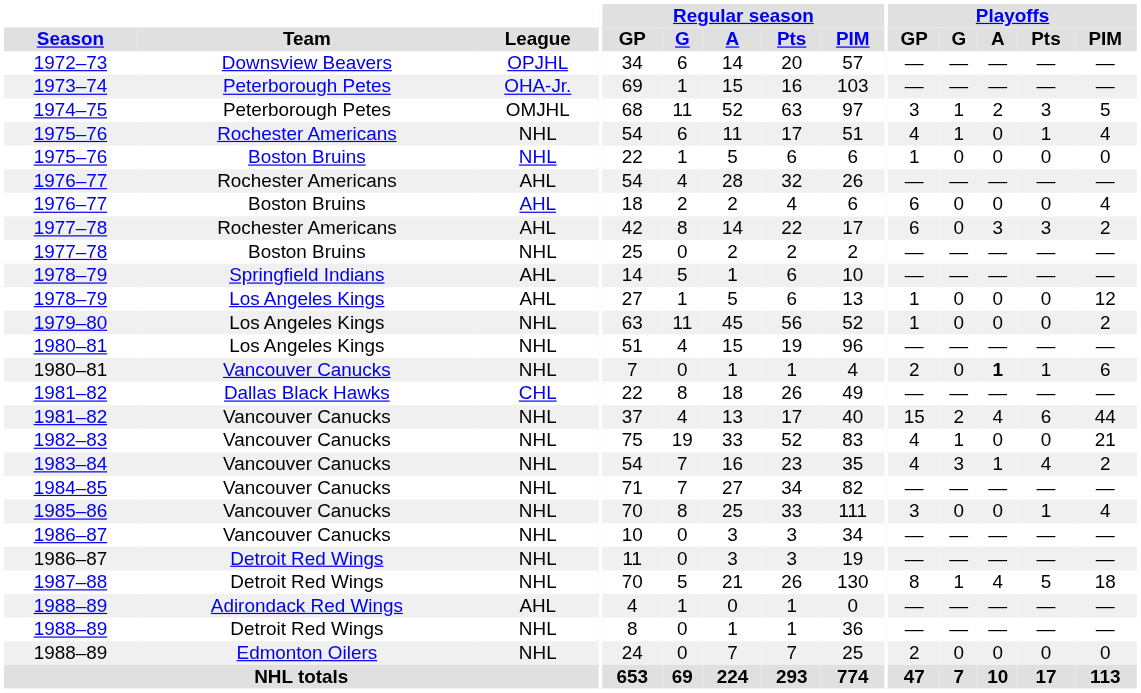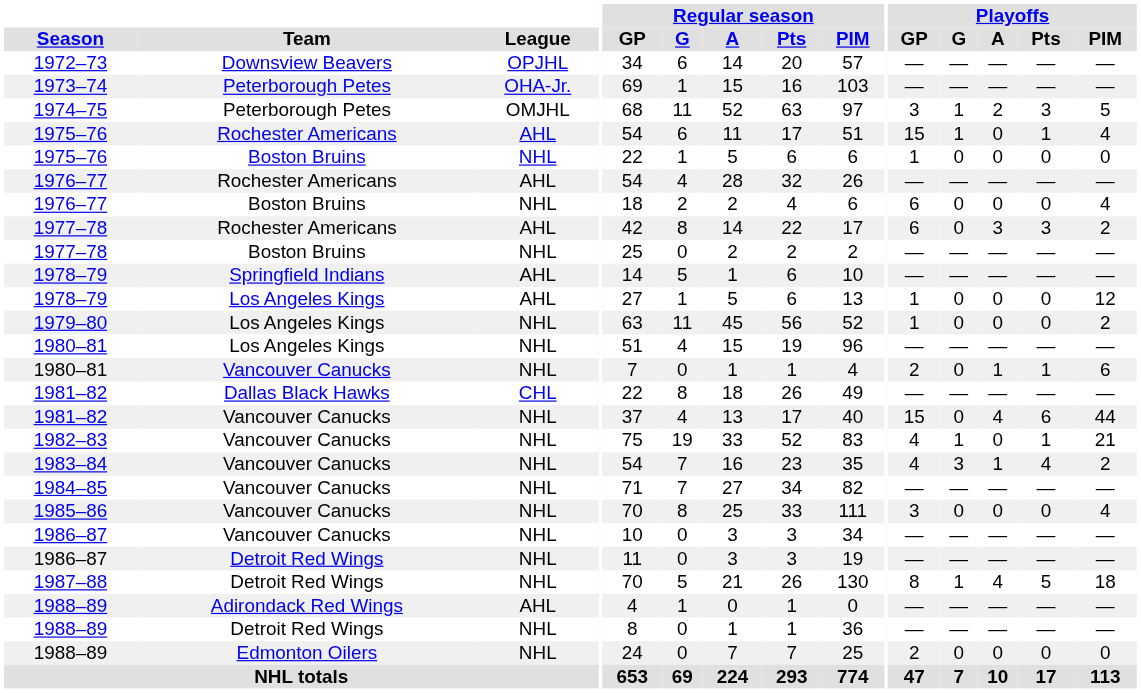 <table border="0" cellpadding="1" cellspacing="0" style="text-align:center; width:60em">
 <tr bgcolor="#e0e0e0">
 <th colspan="3" bgcolor="#ffffff"></th>
 <th rowspan="99" bgcolor="#ffffff"></th>
 <th colspan="5"><a href='#'>Regular season</a></th>
 <th rowspan="99" bgcolor="#ffffff"></th>
 <th colspan="5"><a href='#'>Playoffs</a></th>
 </tr>
 <tr bgcolor="#e0e0e0">
 <th><a href='#'>Season</a></th>
 <th>Team</th>
 <th>League</th>
 <th>GP</th>
 <th><a href='#'>G</a></th>
 <th><a href='#'>A</a></th>
 <th><a href='#'>Pts</a></th>
 <th><a href='#'>PIM</a></th>
 <th>GP</th>
 <th>G</th>
 <th>A</th>
 <th>Pts</th>
 <th>PIM</th>
 </tr>
 <tr>
 <td><a href='#'>1972–73</a></td>
 <td><a href='#'>Downsview Beavers</a></td>
 <td><a href='#'>OPJHL</a></td>
 <td>34</td>
 <td>6</td>
 <td>14</td>
 <td>20</td>
 <td>57</td>
 <td>—</td>
 <td>—</td>
 <td>—</td>
 <td>—</td>
 <td>—</td>
 </tr>
 <tr bgcolor="#f0f0f0">
 <td><a href='#'>1973–74</a></td>
 <td><a href='#'>Peterborough Petes</a></td>
 <td><a href='#'>OHA-Jr.</a></td>
 <td>69</td>
 <td>1</td>
 <td>15</td>
 <td>16</td>
 <td>103</td>
 <td>—</td>
 <td>—</td>
 <td>—</td>
 <td>—</td>
 <td>—</td>
 </tr>
 <tr>
 <td><a href='#'>1974–75</a></td>
 <td>Peterborough Petes</td>
 <td>OMJHL</td>
 <td>68</td>
 <td>11</td>
 <td>52</td>
 <td>63</td>
 <td>97</td>
 <td>3</td>
 <td>1</td>
 <td>2</td>
 <td>3</td>
 <td>5</td>
 </tr>
 <tr bgcolor="#f0f0f0">
 <td><a href='#'>1975–76</a></td>
 <td><a href='#'>Rochester Americans</a></td>
-<td>NHL</td>
+<td><a href='#'>AHL</a></td>
 <td>54</td>
 <td>6</td>
 <td>11</td>
 <td>17</td>
 <td>51</td>
-<td>4</td>
+<td>15</td>
 <td>1</td>
 <td>0</td>
 <td>1</td>
 <td>4</td>
 </tr>
 <tr>
 <td><a href='#'>1975–76</a></td>
 <td><a href='#'>Boston Bruins</a></td>
 <td><a href='#'>NHL</a></td>
 <td>22</td>
 <td>1</td>
 <td>5</td>
 <td>6</td>
 <td>6</td>
 <td>1</td>
 <td>0</td>
 <td>0</td>
 <td>0</td>
 <td>0</td>
 </tr>
 <tr bgcolor="#f0f0f0">
 <td><a href='#'>1976–77</a></td>
 <td>Rochester Americans</td>
 <td>AHL</td>
 <td>54</td>
 <td>4</td>
 <td>28</td>
 <td>32</td>
 <td>26</td>
 <td>—</td>
 <td>—</td>
 <td>—</td>
 <td>—</td>
 <td>—</td>
 </tr>
 <tr>
 <td><a href='#'>1976–77</a></td>
 <td>Boston Bruins</td>
-<td><a href='#'>AHL</a></td>
+<td>NHL</td>
 <td>18</td>
 <td>2</td>
 <td>2</td>
 <td>4</td>
 <td>6</td>
 <td>6</td>
 <td>0</td>
 <td>0</td>
 <td>0</td>
 <td>4</td>
 </tr>
 <tr bgcolor="#f0f0f0">
 <td><a href='#'>1977–78</a></td>
 <td>Rochester Americans</td>
 <td>AHL</td>
 <td>42</td>
 <td>8</td>
 <td>14</td>
 <td>22</td>
 <td>17</td>
 <td>6</td>
 <td>0</td>
 <td>3</td>
 <td>3</td>
 <td>2</td>
 </tr>
 <tr>
 <td><a href='#'>1977–78</a></td>
 <td>Boston Bruins</td>
 <td>NHL</td>
 <td>25</td>
 <td>0</td>
 <td>2</td>
 <td>2</td>
 <td>2</td>
 <td>—</td>
 <td>—</td>
 <td>—</td>
 <td>—</td>
 <td>—</td>
 </tr>
 <tr bgcolor="#f0f0f0">
 <td><a href='#'>1978–79</a></td>
 <td><a href='#'>Springfield Indians</a></td>
 <td>AHL</td>
 <td>14</td>
 <td>5</td>
 <td>1</td>
 <td>6</td>
 <td>10</td>
 <td>—</td>
 <td>—</td>
 <td>—</td>
 <td>—</td>
 <td>—</td>
 </tr>
 <tr>
 <td><a href='#'>1978–79</a></td>
 <td><a href='#'>Los Angeles Kings</a></td>
 <td>AHL</td>
 <td>27</td>
 <td>1</td>
 <td>5</td>
 <td>6</td>
 <td>13</td>
 <td>1</td>
 <td>0</td>
 <td>0</td>
 <td>0</td>
 <td>12</td>
 </tr>
 <tr bgcolor="#f0f0f0">
 <td><a href='#'>1979–80</a></td>
 <td>Los Angeles Kings</td>
 <td>NHL</td>
 <td>63</td>
 <td>11</td>
 <td>45</td>
 <td>56</td>
 <td>52</td>
 <td>1</td>
 <td>0</td>
 <td>0</td>
 <td>0</td>
 <td>2</td>
 </tr>
 <tr>
 <td><a href='#'>1980–81</a></td>
 <td>Los Angeles Kings</td>
 <td>NHL</td>
 <td>51</td>
 <td>4</td>
 <td>15</td>
 <td>19</td>
 <td>96</td>
 <td>—</td>
 <td>—</td>
 <td>—</td>
 <td>—</td>
 <td>—</td>
 </tr>
 <tr bgcolor="#f0f0f0">
 <td>1980–81</td>
 <td><a href='#'>Vancouver Canucks</a></td>
 <td>NHL</td>
 <td>7</td>
 <td>0</td>
 <td>1</td>
 <td>1</td>
 <td>4</td>
 <td>2</td>
 <td>0</td>
-<td><strong>1</strong></td>
+<td>1</td>
 <td>1</td>
 <td>6</td>
 </tr>
 <tr>
 <td><a href='#'>1981–82</a></td>
 <td><a href='#'>Dallas Black Hawks</a></td>
 <td><a href='#'>CHL</a></td>
 <td>22</td>
 <td>8</td>
 <td>18</td>
 <td>26</td>
 <td>49</td>
 <td>—</td>
 <td>—</td>
 <td>—</td>
 <td>—</td>
 <td>—</td>
 </tr>
 <tr bgcolor="#f0f0f0">
 <td><a href='#'>1981–82</a></td>
 <td>Vancouver Canucks</td>
 <td>NHL</td>
 <td>37</td>
 <td>4</td>
 <td>13</td>
 <td>17</td>
 <td>40</td>
 <td>15</td>
-<td>2</td>
+<td>0</td>
 <td>4</td>
 <td>6</td>
 <td>44</td>
 </tr>
 <tr>
 <td><a href='#'>1982–83</a></td>
 <td>Vancouver Canucks</td>
 <td>NHL</td>
 <td>75</td>
 <td>19</td>
 <td>33</td>
 <td>52</td>
 <td>83</td>
 <td>4</td>
 <td>1</td>
 <td>0</td>
-<td>0</td>
+<td>1</td>
 <td>21</td>
 </tr>
 <tr bgcolor="#f0f0f0">
 <td><a href='#'>1983–84</a></td>
 <td>Vancouver Canucks</td>
 <td>NHL</td>
 <td>54</td>
 <td>7</td>
 <td>16</td>
 <td>23</td>
 <td>35</td>
 <td>4</td>
 <td>3</td>
 <td>1</td>
 <td>4</td>
 <td>2</td>
 </tr>
 <tr>
 <td><a href='#'>1984–85</a></td>
 <td>Vancouver Canucks</td>
 <td>NHL</td>
 <td>71</td>
 <td>7</td>
 <td>27</td>
 <td>34</td>
 <td>82</td>
 <td>—</td>
 <td>—</td>
 <td>—</td>
 <td>—</td>
 <td>—</td>
 </tr>
 <tr bgcolor="#f0f0f0">
 <td><a href='#'>1985–86</a></td>
 <td>Vancouver Canucks</td>
 <td>NHL</td>
 <td>70</td>
 <td>8</td>
 <td>25</td>
 <td>33</td>
 <td>111</td>
 <td>3</td>
 <td>0</td>
 <td>0</td>
-<td>1</td>
+<td>0</td>
 <td>4</td>
 </tr>
 <tr>
 <td><a href='#'>1986–87</a></td>
 <td>Vancouver Canucks</td>
 <td>NHL</td>
 <td>10</td>
 <td>0</td>
 <td>3</td>
 <td>3</td>
 <td>34</td>
 <td>—</td>
 <td>—</td>
 <td>—</td>
 <td>—</td>
 <td>—</td>
 </tr>
 <tr bgcolor="#f0f0f0">
 <td>1986–87</td>
 <td><a href='#'>Detroit Red Wings</a></td>
 <td>NHL</td>
 <td>11</td>
 <td>0</td>
 <td>3</td>
 <td>3</td>
 <td>19</td>
 <td>—</td>
 <td>—</td>
 <td>—</td>
 <td>—</td>
 <td>—</td>
 </tr>
 <tr>
 <td><a href='#'>1987–88</a></td>
 <td>Detroit Red Wings</td>
 <td>NHL</td>
 <td>70</td>
 <td>5</td>
 <td>21</td>
 <td>26</td>
 <td>130</td>
 <td>8</td>
 <td>1</td>
 <td>4</td>
 <td>5</td>
 <td>18</td>
 </tr>
 <tr bgcolor="#f0f0f0">
 <td><a href='#'>1988–89</a></td>
 <td><a href='#'>Adirondack Red Wings</a></td>
 <td>AHL</td>
 <td>4</td>
 <td>1</td>
 <td>0</td>
 <td>1</td>
 <td>0</td>
 <td>—</td>
 <td>—</td>
 <td>—</td>
 <td>—</td>
 <td>—</td>
 </tr>
 <tr>
 <td><a href='#'>1988–89</a></td>
 <td>Detroit Red Wings</td>
 <td>NHL</td>
 <td>8</td>
 <td>0</td>
 <td>1</td>
 <td>1</td>
 <td>36</td>
 <td>—</td>
 <td>—</td>
 <td>—</td>
 <td>—</td>
 <td>—</td>
 </tr>
 <tr bgcolor="#f0f0f0">
 <td>1988–89</td>
 <td><a href='#'>Edmonton Oilers</a></td>
 <td>NHL</td>
 <td>24</td>
 <td>0</td>
 <td>7</td>
 <td>7</td>
 <td>25</td>
 <td>2</td>
 <td>0</td>
 <td>0</td>
 <td>0</td>
 <td>0</td>
 </tr>
 <tr bgcolor="#e0e0e0">
 <th colspan="3">NHL totals</th>
 <th>653</th>
 <th>69</th>
 <th>224</th>
 <th>293</th>
 <th>774</th>
 <th>47</th>
 <th>7</th>
 <th>10</th>
 <th>17</th>
 <th>113</th>
 </tr>
 </table>
